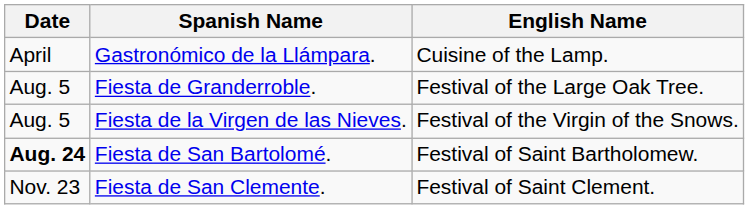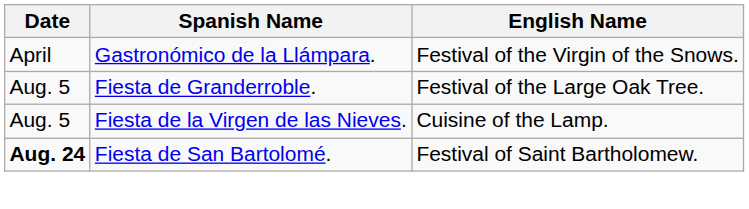 <table class="wikitable">
 <tr>
 <th>Date</th>
 <th>Spanish Name</th>
 <th>English Name</th>
 </tr>
 <tr>
 <td>April</td>
 <td><a href='#'>Gastronómico de la Llámpara</a>.</td>
-<td>Cuisine of the Lamp.</td>
+<td>Festival of the Virgin of the Snows.</td>
 </tr>
 <tr>
 <td>Aug. 5</td>
 <td><a href='#'>Fiesta de Granderroble</a>.</td>
 <td>Festival of the Large Oak Tree.</td>
 </tr>
 <tr>
 <td>Aug. 5</td>
 <td><a href='#'>Fiesta de la Virgen de las Nieves</a>.</td>
-<td>Festival of the Virgin of the Snows.</td>
+<td>Cuisine of the Lamp.</td>
 </tr>
 <tr>
 <td><strong>Aug. 24</strong></td>
 <td><a href='#'>Fiesta de San Bartolomé</a>.</td>
 <td>Festival of Saint Bartholomew.</td>
 </tr>
-<tr>
-<td>Nov. 23</td>
-<td><a href='#'>Fiesta de San Clemente</a>.</td>
-<td>Festival of Saint Clement.</td>
-</tr>
 </table>
